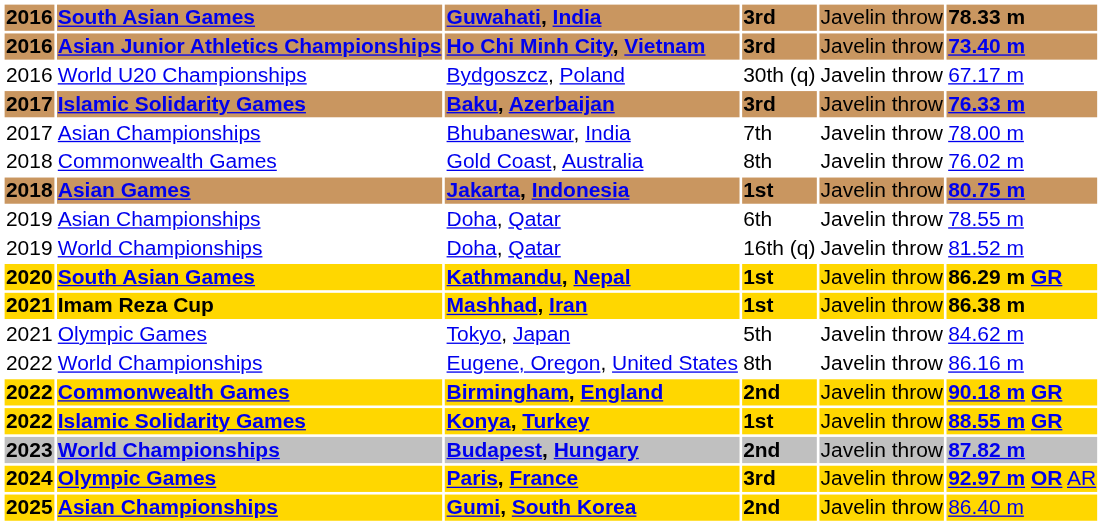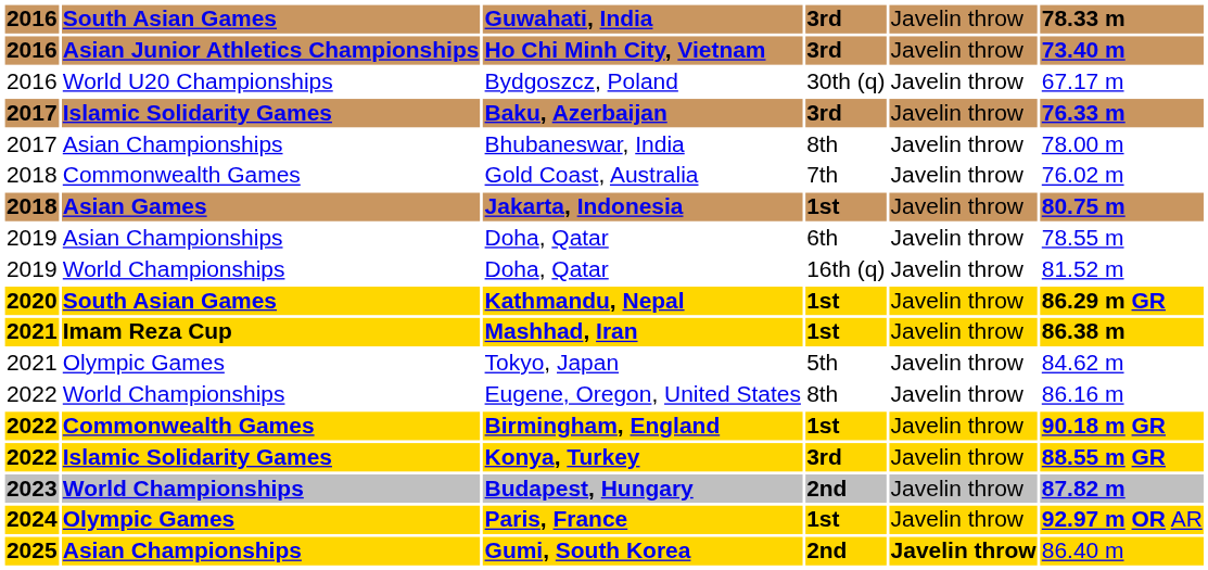 <table>
 <tr bgcolor=c9966>
 <td><strong>2016</strong></td>
 <td><strong><a href='#'>South Asian Games</a></strong></td>
 <td> <strong><a href='#'>Guwahati</a>, <a href='#'>India</a></strong></td>
 <td><strong>3rd</strong></td>
 <td>Javelin throw</td>
 <td><strong>78.33 m</strong></td>
 </tr>
 <tr bgcolor=c9966>
 <td><strong>2016</strong></td>
 <td><strong><a href='#'>Asian Junior Athletics Championships</a></strong></td>
 <td> <strong><a href='#'>Ho Chi Minh City</a>, <a href='#'>Vietnam</a></strong></td>
 <td><strong>3rd</strong></td>
 <td>Javelin throw</td>
 <td><strong><a href='#'>73.40 m</a></strong></td>
 </tr>
 <tr>
 <td>2016</td>
 <td><a href='#'>World U20 Championships</a></td>
 <td> <a href='#'>Bydgoszcz</a>, <a href='#'>Poland</a></td>
 <td>30th (q)</td>
 <td>Javelin throw</td>
 <td><a href='#'>67.17 m</a></td>
 </tr>
 <tr bgcolor=c9966>
 <td><strong>2017</strong></td>
 <td><strong><a href='#'>Islamic Solidarity Games</a></strong></td>
 <td> <strong><a href='#'>Baku</a>, <a href='#'>Azerbaijan</a></strong></td>
 <td><strong>3rd</strong></td>
 <td>Javelin throw</td>
 <td><strong><a href='#'>76.33 m</a></strong></td>
 </tr>
 <tr>
 <td>2017</td>
 <td><a href='#'>Asian Championships</a></td>
 <td> <a href='#'>Bhubaneswar</a>, <a href='#'>India</a></td>
-<td>7th</td>
+<td>8th</td>
 <td>Javelin throw</td>
 <td><a href='#'>78.00 m</a></td>
 </tr>
 <tr>
 <td>2018</td>
 <td><a href='#'>Commonwealth Games</a></td>
 <td> <a href='#'>Gold Coast</a>, <a href='#'>Australia</a></td>
-<td>8th</td>
+<td>7th</td>
 <td>Javelin throw</td>
 <td><a href='#'>76.02 m</a></td>
 </tr>
 <tr bgcolor=c9966>
 <td><strong>2018</strong></td>
 <td><strong><a href='#'>Asian Games</a></strong></td>
 <td> <strong><a href='#'>Jakarta</a>, <a href='#'>Indonesia</a></strong></td>
 <td><strong>1st</strong></td>
 <td>Javelin throw</td>
 <td><strong><a href='#'>80.75 m</a></strong></td>
 </tr>
 <tr>
 <td>2019</td>
 <td><a href='#'>Asian Championships</a></td>
 <td> <a href='#'>Doha</a>, <a href='#'>Qatar</a></td>
 <td>6th</td>
 <td>Javelin throw</td>
 <td><a href='#'>78.55 m</a></td>
 </tr>
 <tr>
 <td>2019</td>
 <td><a href='#'>World Championships</a></td>
 <td> <a href='#'>Doha</a>, <a href='#'>Qatar</a></td>
 <td>16th (q)</td>
 <td>Javelin throw</td>
 <td><a href='#'>81.52 m</a> </td>
 </tr>
 <tr bgcolor=gold>
 <td><strong>2020</strong></td>
 <td><strong><a href='#'>South Asian Games</a></strong></td>
 <td> <strong><a href='#'>Kathmandu</a>, <a href='#'>Nepal</a></strong></td>
 <td><strong>1st</strong></td>
 <td>Javelin throw</td>
 <td><strong>86.29 m <a href='#'>GR</a></strong> </td>
 </tr>
 <tr bgcolor=gold>
 <td><strong>2021</strong></td>
 <td 1st International Athletics Tournament><strong>Imam Reza Cup</strong></td>
 <td> <strong><a href='#'>Mashhad</a>, <a href='#'>Iran</a></strong></td>
 <td><strong>1st</strong></td>
 <td>Javelin throw</td>
 <td><strong>86.38 m</strong> </td>
 </tr>
 <tr>
 <td>2021</td>
 <td><a href='#'>Olympic Games</a></td>
 <td> <a href='#'>Tokyo</a>, <a href='#'>Japan</a></td>
 <td>5th</td>
 <td>Javelin throw</td>
 <td><a href='#'>84.62 m</a></td>
 </tr>
 <tr>
 <td>2022</td>
 <td><a href='#'>World Championships</a></td>
 <td> <a href='#'>Eugene, Oregon</a>, <a href='#'>United States</a></td>
 <td>8th</td>
 <td>Javelin throw</td>
 <td><a href='#'>86.16 m</a></td>
 </tr>
 <tr bgcolor=gold>
 <td><strong>2022</strong></td>
 <td><strong><a href='#'>Commonwealth Games</a></strong></td>
 <td> <strong><a href='#'>Birmingham</a>, <a href='#'>England</a></strong></td>
-<td><strong>2nd</strong></td>
+<td><strong>1st</strong></td>
 <td>Javelin throw</td>
 <td><strong><a href='#'>90.18 m</a> <a href='#'>GR</a></strong> </td>
 </tr>
 <tr bgcolor=gold>
 <td><strong>2022</strong></td>
 <td><strong><a href='#'>Islamic Solidarity Games</a></strong></td>
 <td> <strong><a href='#'>Konya</a>, <a href='#'>Turkey</a></strong></td>
-<td><strong>1st</strong></td>
+<td><strong>3rd</strong></td>
 <td>Javelin throw</td>
 <td><strong><a href='#'>88.55 m</a> <a href='#'>GR</a></strong></td>
 </tr>
 <tr bgcolor=silver>
 <td><strong>2023</strong></td>
 <td><strong><a href='#'>World Championships</a></strong></td>
 <td> <strong><a href='#'>Budapest</a>, <a href='#'>Hungary</a></strong></td>
 <td><strong>2nd</strong></td>
 <td>Javelin throw</td>
 <td><strong><a href='#'>87.82 m</a></strong> </td>
 </tr>
 <tr bgcolor=gold>
 <td><strong>2024</strong></td>
 <td><strong><a href='#'>Olympic Games</a></strong></td>
 <td> <strong><a href='#'>Paris</a>, <a href='#'>France</a></strong></td>
-<td><strong>3rd</strong></td>
+<td><strong>1st</strong></td>
 <td>Javelin throw</td>
 <td><strong><a href='#'>92.97 m</a> <a href='#'>OR</a></strong> <a href='#'>AR</a></td>
 </tr>
 <tr bgcolor=gold>
 <td><strong>2025</strong></td>
 <td><strong><a href='#'>Asian Championships</a></strong></td>
 <td> <strong> <a href='#'>Gumi</a>, <a href='#'>South Korea</a></td>
 <td><strong>2nd</strong></td>
-<td>Javelin throw</td>
+<td><strong>Javelin throw</strong></td>
 <td></strong><a href='#'>86.40 m</a></td>
 </tr>
 </table>
